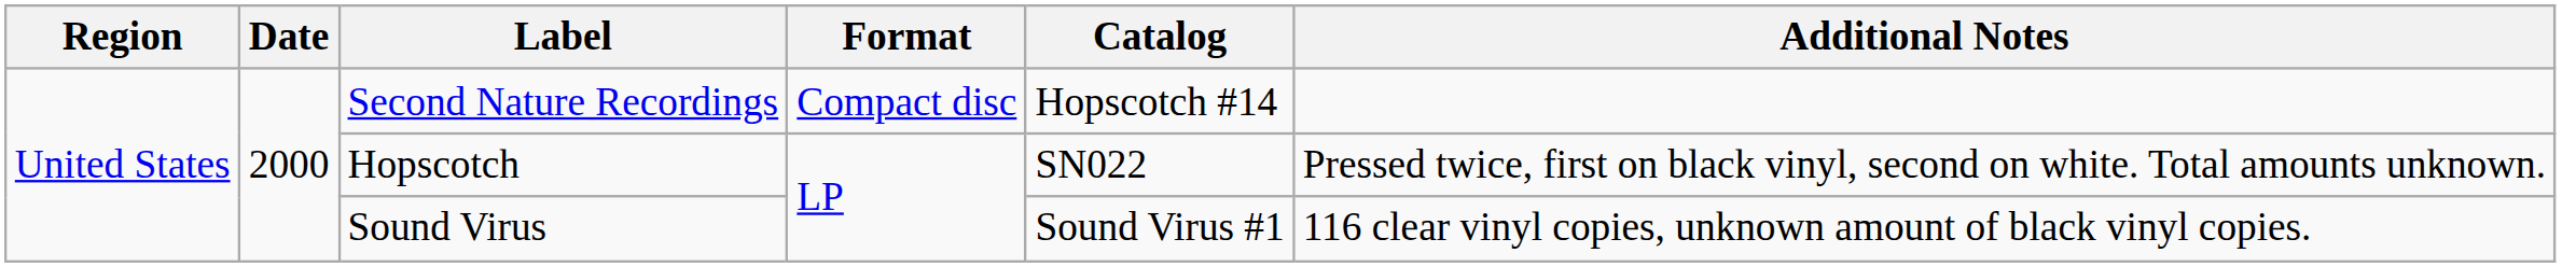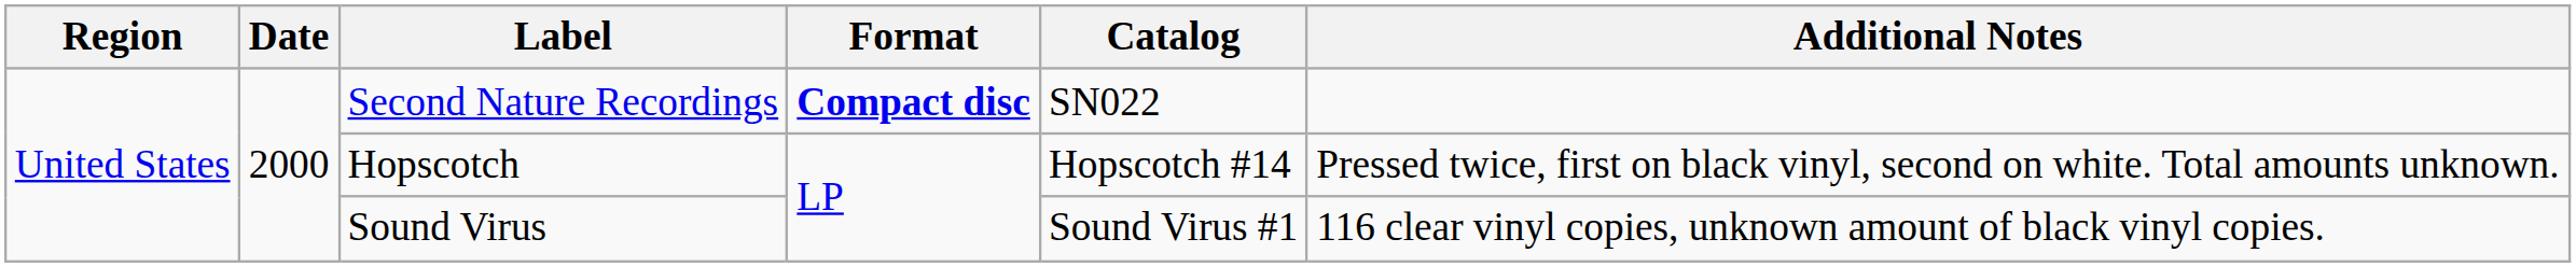 <table class="wikitable">
 <tr>
 <th>Region</th>
 <th>Date</th>
 <th>Label</th>
 <th>Format</th>
 <th>Catalog</th>
 <th>Additional Notes</th>
 </tr>
 <tr>
 <td rowspan="3"><a href='#'>United States</a></td>
 <td rowspan="3">2000</td>
 <td><a href='#'>Second Nature Recordings</a></td>
-<td><a href='#'>Compact disc</a></td>
-<td>Hopscotch #14</td>
+<td><strong><a href='#'>Compact disc</a></strong></td>
+<td>SN022</td>
 </tr>
 <tr>
 <td>Hopscotch</td>
 <td rowspan="2"><a href='#'>LP</a></td>
-<td>SN022</td>
+<td>Hopscotch #14</td>
 <td>Pressed twice, first on black vinyl, second on white. Total amounts unknown.</td>
 </tr>
 <tr>
 <td>Sound Virus</td>
 <td>Sound Virus #1</td>
 <td>116 clear vinyl copies, unknown amount of black vinyl copies.</td>
 </tr>
 </table>
